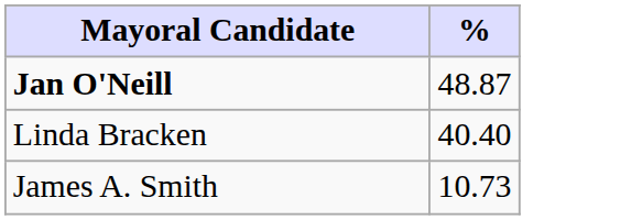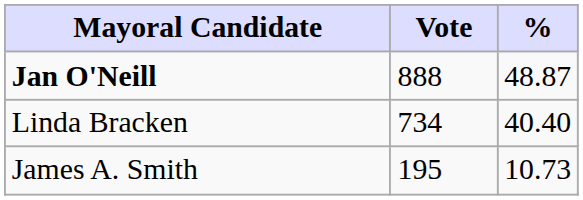 <table class="wikitable">
 <tr>
 <th style="background:#ddf; width:200px;">Mayoral Candidate</th>
+<th style="background:#ddf; width:50px;">Vote</th>
 <th style="background:#ddf; width:30px;">%</th>
 </tr>
 <tr>
 <td><strong>Jan O'Neill</strong></td>
+<td>888</td>
 <td>48.87</td>
 </tr>
 <tr>
 <td>Linda Bracken</td>
+<td>734</td>
 <td>40.40</td>
 </tr>
 <tr>
 <td>James A. Smith</td>
+<td>195</td>
 <td>10.73</td>
 </tr>
 </table>
